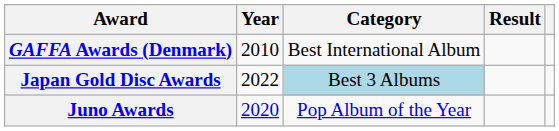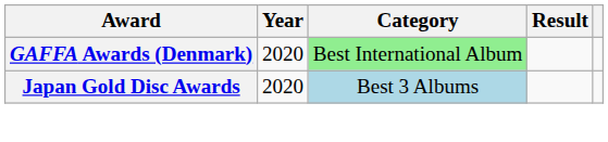 <table class="wikitable sortable plainrowheaders">
 <tr>
 <th scope="col">Award</th>
 <th scope="col">Year</th>
 <th scope="col">Category</th>
 <th scope="col">Result</th>
 <th scope="col" class="unsortable"></th>
 </tr>
 <tr>
 <th scope="row"><a href='#'><em>GAFFA</em> Awards (Denmark)</a></th>
-<td align=center>2010</td>
-<td align=center>Best International Album</td>
+<td align=center>2020</td>
+<td align=center style="background: lightgreen;">Best International Album</td>
 <td></td>
 <td align=center></td>
 </tr>
 <tr>
 <th scope="row"><a href='#'>Japan Gold Disc Awards</a></th>
-<td align=center>2022</td>
+<td align=center>2020</td>
 <td align=center style="background: lightblue;">Best 3 Albums</td>
 <td></td>
 <td align=center></td>
 </tr>
-<tr>
-<th scope="row"><a href='#'>Juno Awards</a></th>
-<td align=center><a href='#'>2020</a></td>
-<td align=center><a href='#'>Pop Album of the Year</a></td>
-<td></td>
-<td align=center></td>
-</tr>
 </table>
